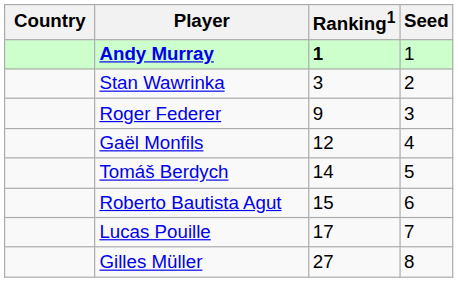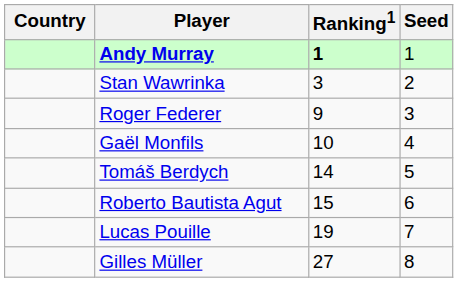 <table class="sortable wikitable">
 <tr>
 <th width="70">Country</th>
 <th width="175">Player</th>
 <th>Ranking<sup>1</sup></th>
 <th>Seed</th>
 </tr>
 <tr style="background:#cfc;">
 <td></td>
 <td><strong><a href='#'>Andy Murray</a></strong></td>
 <td><strong>1</strong></td>
 <td>1</td>
 </tr>
 <tr>
 <td></td>
 <td><a href='#'>Stan Wawrinka</a></td>
 <td>3</td>
 <td>2</td>
 </tr>
 <tr>
 <td></td>
 <td><a href='#'>Roger Federer</a></td>
 <td>9</td>
 <td>3</td>
 </tr>
 <tr>
 <td></td>
 <td><a href='#'>Gaël Monfils</a></td>
-<td>12</td>
+<td>10</td>
 <td>4</td>
 </tr>
 <tr>
 <td></td>
 <td><a href='#'>Tomáš Berdych</a></td>
 <td>14</td>
 <td>5</td>
 </tr>
 <tr>
 <td></td>
 <td><a href='#'>Roberto Bautista Agut</a></td>
 <td>15</td>
 <td>6</td>
 </tr>
 <tr>
 <td></td>
 <td><a href='#'>Lucas Pouille</a></td>
-<td>17</td>
+<td>19</td>
 <td>7</td>
 </tr>
 <tr>
 <td></td>
 <td><a href='#'>Gilles Müller</a></td>
 <td>27</td>
 <td>8</td>
 </tr>
 </table>
